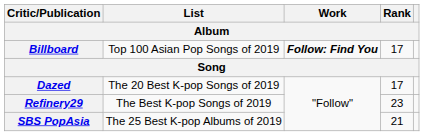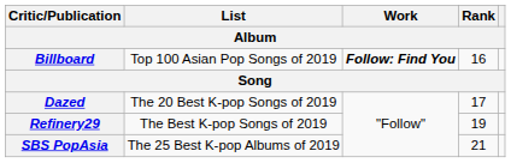 <table class="wikitable plainrowheaders sortable">
 <tr>
 <th>Critic/Publication</th>
 <th scope="col" class="unsortable">List</th>
 <th scope="col" class="unsortable">Work</th>
 <th data-sort-type="number">Rank</th>
 <th scope="col" class="unsortable"></th>
 </tr>
 <tr>
 <th align="center" colspan="5">Album</th>
 </tr>
 <tr>
 <th scope="row"><em><a href='#'>Billboard</a></em></th>
 <td align="center">Top 100 Asian Pop Songs of 2019</td>
 <td align="center"><strong><em>Follow: Find You</em></strong></td>
-<td align="center">17</td>
+<td align="center">16</td>
 <td align="center"></td>
 </tr>
 <tr>
 <th align="center" colspan="5">Song</th>
 </tr>
 <tr>
 <th scope="row"><em><a href='#'>Dazed</a></em></th>
 <td align="center">The 20 Best K-pop Songs of 2019</td>
 <td align="center" rowspan="3">"Follow"</td>
 <td align="center">17</td>
 <td align="center"></td>
 </tr>
 <tr>
 <th scope="row"><em><a href='#'>Refinery29</a></em></th>
 <td align="center">The Best K-pop Songs of 2019</td>
-<td align="center">23</td>
+<td align="center">19</td>
 <td align="center"></td>
 </tr>
 <tr>
 <th scope="row"><em><a href='#'>SBS PopAsia</a></em></th>
 <td align="center">The 25 Best K-pop Albums of 2019</td>
 <td align="center">21</td>
 <td align="center"></td>
 </tr>
 </table>
